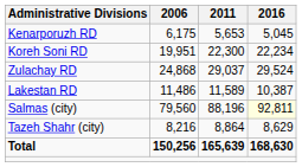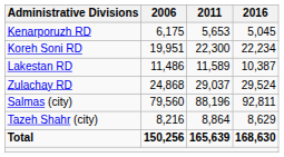 <table class="wikitable">
 <tr>
 <th>Administrative Divisions</th>
 <th>2006</th>
 <th>2011</th>
 <th>2016</th>
 </tr>
 <tr>
 <td><a href='#'>Kenarporuzh RD</a></td>
 <td style="text-align: right;">6,175</td>
 <td style="text-align: right;">5,653</td>
 <td style="text-align: right;">5,045</td>
 </tr>
 <tr>
 <td><a href='#'>Koreh Soni RD</a></td>
 <td style="text-align: right;">19,951</td>
 <td style="text-align: right;">22,300</td>
 <td style="text-align: right;">22,234</td>
 </tr>
 <tr>
+<td><a href='#'>Lakestan RD</a></td>
+<td style="text-align: right;">11,486</td>
+<td style="text-align: right;">11,589</td>
+<td style="text-align: right;">10,387</td>
+</tr>
+<tr>
 <td><a href='#'>Zulachay RD</a></td>
 <td style="text-align: right;">24,868</td>
 <td style="text-align: right;">29,037</td>
 <td style="text-align: right;">29,524</td>
 </tr>
 <tr>
-<td><a href='#'>Lakestan RD</a></td>
-<td style="text-align: right;">11,486</td>
-<td style="text-align: right;">11,589</td>
-<td style="text-align: right;">10,387</td>
-</tr>
-<tr>
 <td><a href='#'>Salmas</a> (city)</td>
 <td style="text-align: right;">79,560</td>
 <td style="text-align: right;">88,196</td>
-<td style="background: lightyellow; text-align: right;">92,811</td>
+<td style="text-align: right;">92,811</td>
 </tr>
 <tr>
 <td><a href='#'>Tazeh Shahr</a> (city)</td>
 <td style="text-align: right;">8,216</td>
 <td style="text-align: right;">8,864</td>
 <td style="text-align: right;">8,629</td>
 </tr>
 <tr>
 <td><strong>Total</strong></td>
 <td style="text-align: right;"><strong>150,256</strong></td>
 <td style="text-align: right;"><strong>165,639</strong></td>
 <td style="text-align: right;"><strong>168,630</strong></td>
 </tr>
 <tr>
 <td colspan=4></td>
 </tr>
 </table>
